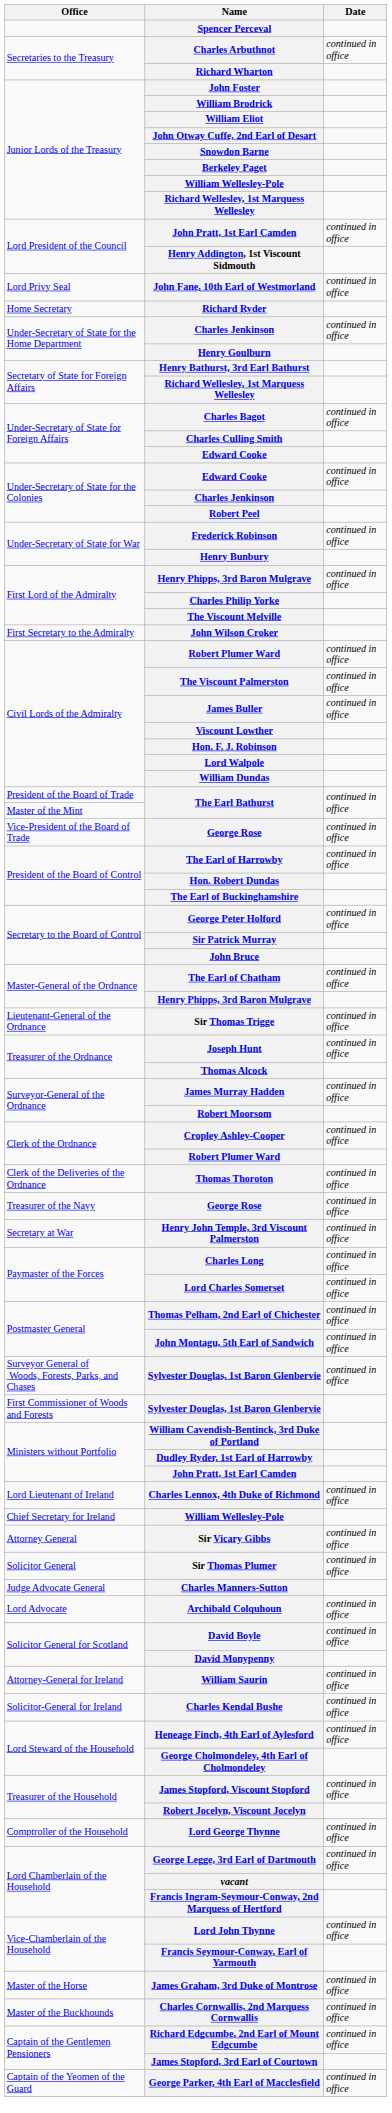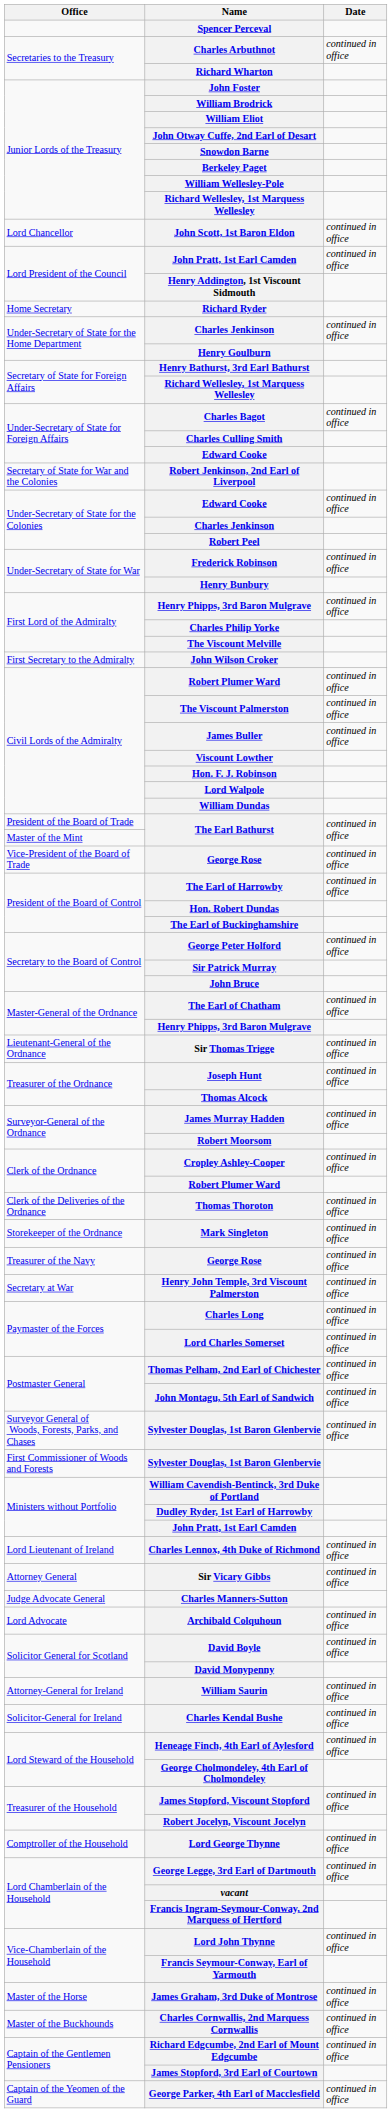 <table class="wikitable plainrowheaders sortable">
 <tr>
 <th class=unsortable>Office</th>
 <th class=unsortable>Name</th>
 <th>Date</th>
 </tr>
 <tr>
 <td></td>
 <th scope=row style="font-weight:bold;"><a href='#'>Spencer Perceval</a></th>
 <td></td>
 </tr>
 <tr>
 <td rowspan=2><a href='#'>Secretaries to the Treasury</a></td>
 <th scope=row><a href='#'>Charles Arbuthnot</a></th>
 <td><em>continued in office</em></td>
 </tr>
 <tr>
 <th scope=row><a href='#'>Richard Wharton</a></th>
 <td></td>
 </tr>
 <tr>
 <td rowspan=8><a href='#'>Junior Lords of the Treasury</a></td>
 <th scope=row><a href='#'>John Foster</a></th>
 <td></td>
 </tr>
 <tr>
 <th scope=row><a href='#'>William Brodrick</a></th>
 <td></td>
 </tr>
 <tr>
 <th scope=row><a href='#'>William Eliot</a></th>
 <td></td>
 </tr>
 <tr>
 <th scope=row><a href='#'>John Otway Cuffe, 2nd Earl of Desart</a></th>
 <td></td>
 </tr>
 <tr>
 <th scope=row><a href='#'>Snowdon Barne</a></th>
 <td></td>
 </tr>
 <tr>
 <th scope=row><a href='#'>Berkeley Paget</a></th>
 <td></td>
 </tr>
 <tr>
 <th scope=row><a href='#'>William Wellesley-Pole</a></th>
 <td></td>
 </tr>
 <tr>
 <th scope=row><a href='#'>Richard Wellesley, 1st Marquess Wellesley</a></th>
 <td></td>
 </tr>
 <tr>
+<td><a href='#'>Lord Chancellor</a></td>
+<th scope=row style="font-weight:bold;"><a href='#'>John Scott, 1st Baron Eldon</a></th>
+<td><em>continued in office</em></td>
+</tr>
+<tr>
 <td rowspan=2><a href='#'>Lord President of the Council</a></td>
 <th scope=row style="font-weight:bold;"><a href='#'>John Pratt, 1st Earl Camden</a></th>
 <td><em>continued in office</em></td>
 </tr>
 <tr>
 <th scope=row style="font-weight:bold;"><a href='#'>Henry Addington</a>, 1st Viscount Sidmouth</th>
 <td></td>
-</tr>
-<tr>
-<td><a href='#'>Lord Privy Seal</a></td>
-<th scope=row style="font-weight:bold;"><a href='#'>John Fane, 10th Earl of Westmorland</a></th>
-<td><em>continued in office</em></td>
 </tr>
 <tr>
 <td><a href='#'>Home Secretary</a></td>
 <th scope=row style="font-weight:bold;"><a href='#'>Richard Ryder</a></th>
 <td></td>
 </tr>
 <tr>
 <td rowspan=2><a href='#'>Under-Secretary of State for the Home Department</a></td>
 <th scope=row><a href='#'>Charles Jenkinson</a></th>
 <td><em>continued in office</em></td>
 </tr>
 <tr>
 <th scope=row><a href='#'>Henry Goulburn</a></th>
 <td></td>
 </tr>
 <tr>
 <td rowspan=2><a href='#'>Secretary of State for Foreign Affairs</a></td>
 <th scope=row style="font-weight:bold;"><a href='#'>Henry Bathurst, 3rd Earl Bathurst</a></th>
 <td></td>
 </tr>
 <tr>
 <th scope=row style="font-weight:bold;"><a href='#'>Richard Wellesley, 1st Marquess Wellesley</a></th>
 <td></td>
 </tr>
 <tr>
 <td rowspan=3><a href='#'>Under-Secretary of State for Foreign Affairs</a></td>
 <th scope=row><a href='#'>Charles Bagot</a></th>
 <td><em>continued in office</em></td>
 </tr>
 <tr>
 <th scope=row><a href='#'>Charles Culling Smith</a></th>
 <td></td>
 </tr>
 <tr>
 <th scope=row><a href='#'>Edward Cooke</a></th>
+<td></td>
+</tr>
+<tr>
+<td><a href='#'>Secretary of State for War and the Colonies</a></td>
+<th scope=row style="font-weight:bold;"><a href='#'>Robert Jenkinson, 2nd Earl of Liverpool</a></th>
 <td></td>
 </tr>
 <tr>
 <td rowspan=3><a href='#'>Under-Secretary of State for the Colonies</a></td>
 <th scope=row><a href='#'>Edward Cooke</a></th>
 <td><em>continued in office</em></td>
 </tr>
 <tr>
 <th scope=row><a href='#'>Charles Jenkinson</a></th>
 <td></td>
 </tr>
 <tr>
 <th scope=row><a href='#'>Robert Peel</a></th>
 <td></td>
 </tr>
 <tr>
 <td rowspan=2><a href='#'>Under-Secretary of State for War</a></td>
 <th scope=row><a href='#'>Frederick Robinson</a></th>
 <td><em>continued in office</em></td>
 </tr>
 <tr>
 <th scope=row><a href='#'>Henry Bunbury</a></th>
 <td></td>
 </tr>
 <tr>
 <td rowspan=3><a href='#'>First Lord of the Admiralty</a></td>
 <th scope=row style="font-weight:bold;"><a href='#'>Henry Phipps, 3rd Baron Mulgrave</a></th>
 <td><em>continued in office</em></td>
 </tr>
 <tr>
 <th scope=row style="font-weight:bold;"><a href='#'>Charles Philip Yorke</a></th>
 <td></td>
 </tr>
 <tr>
 <th scope=row style="font-weight:bold;"><a href='#'>The Viscount Melville</a></th>
 <td></td>
 </tr>
 <tr>
 <td><a href='#'>First Secretary to the Admiralty</a></td>
 <th scope=row><a href='#'>John Wilson Croker</a></th>
 <td></td>
 </tr>
 <tr>
 <td rowspan=7><a href='#'>Civil Lords of the Admiralty</a></td>
 <th scope=row><a href='#'>Robert Plumer Ward</a></th>
 <td><em>continued in office</em></td>
 </tr>
 <tr>
 <th scope=row><a href='#'>The Viscount Palmerston</a></th>
 <td><em>continued in office</em></td>
 </tr>
 <tr>
 <th scope=row><a href='#'>James Buller</a></th>
 <td><em>continued in office</em></td>
 </tr>
 <tr>
 <th scope=row><a href='#'>Viscount Lowther</a></th>
 <td></td>
 </tr>
 <tr>
 <th scope=row><a href='#'>Hon. F. J. Robinson</a></th>
 <td></td>
 </tr>
 <tr>
 <th scope=row><a href='#'>Lord Walpole</a></th>
 <td></td>
 </tr>
 <tr>
 <th scope=row><a href='#'>William Dundas</a></th>
 <td></td>
 </tr>
 <tr>
 <td><a href='#'>President of the Board of Trade</a></td>
 <th scope=row rowspan=2 style="font-weight:bold;"><a href='#'>The Earl Bathurst</a></th>
 <td rowspan=2><em>continued in office</em></td>
 </tr>
 <tr>
 <td><a href='#'>Master of the Mint</a></td>
 </tr>
 <tr>
 <td><a href='#'>Vice-President of the Board of Trade</a></td>
 <th scope=row><a href='#'>George Rose</a></th>
 <td><em>continued in office</em></td>
 </tr>
 <tr>
 <td rowspan=3><a href='#'>President of the Board of Control</a></td>
 <th scope=row><a href='#'>The Earl of Harrowby</a></th>
 <td><em>continued in office</em></td>
 </tr>
 <tr>
 <th scope=row><a href='#'>Hon. Robert Dundas</a></th>
 <td></td>
 </tr>
 <tr>
 <th scope=row><a href='#'>The Earl of Buckinghamshire</a></th>
 <td></td>
 </tr>
 <tr>
 <td rowspan=3><a href='#'>Secretary to the Board of Control</a></td>
 <th scope=row><a href='#'>George Peter Holford</a></th>
 <td><em>continued in office</em></td>
 </tr>
 <tr>
 <th scope=row><a href='#'>Sir Patrick Murray</a></th>
 <td></td>
 </tr>
 <tr>
 <th scope=row><a href='#'>John Bruce</a></th>
 <td></td>
 </tr>
 <tr>
 <td rowspan=2><a href='#'>Master-General of the Ordnance</a></td>
 <th scope=row style="font-weight:bold;"><a href='#'>The Earl of Chatham</a></th>
 <td><em>continued in office</em></td>
 </tr>
 <tr>
 <th scope=row style="font-weight:bold;"><a href='#'>Henry Phipps, 3rd Baron Mulgrave</a></th>
 <td></td>
 </tr>
 <tr>
 <td><a href='#'>Lieutenant-General of the Ordnance</a></td>
 <th scope=row>Sir <a href='#'>Thomas Trigge</a></th>
 <td><em>continued in office</em></td>
 </tr>
 <tr>
 <td rowspan=2><a href='#'>Treasurer of the Ordnance</a></td>
 <th scope=row><a href='#'>Joseph Hunt</a></th>
 <td><em>continued in office</em></td>
 </tr>
 <tr>
 <th scope=row><a href='#'>Thomas Alcock</a></th>
 <td></td>
 </tr>
 <tr>
 <td rowspan=2><a href='#'>Surveyor-General of the Ordnance</a></td>
 <th scope=row><a href='#'>James Murray Hadden</a></th>
 <td><em>continued in office</em></td>
 </tr>
 <tr>
 <th scope=row><a href='#'>Robert Moorsom</a></th>
 <td></td>
 </tr>
 <tr>
 <td rowspan=2><a href='#'>Clerk of the Ordnance</a></td>
 <th scope=row><a href='#'>Cropley Ashley-Cooper</a></th>
 <td><em>continued in office</em></td>
 </tr>
 <tr>
 <th scope=row><a href='#'>Robert Plumer Ward</a></th>
 <td></td>
 </tr>
 <tr>
 <td><a href='#'>Clerk of the Deliveries of the Ordnance</a></td>
 <th scope=row><a href='#'>Thomas Thoroton</a></th>
 <td><em>continued in office</em></td>
 </tr>
 <tr>
+<td><a href='#'>Storekeeper of the Ordnance</a></td>
+<th scope=row><a href='#'>Mark Singleton</a></th>
+<td><em>continued in office</em></td>
+</tr>
+<tr>
 <td><a href='#'>Treasurer of the Navy</a></td>
 <th scope=row><a href='#'>George Rose</a></th>
 <td><em>continued in office</em></td>
 </tr>
 <tr>
 <td><a href='#'>Secretary at War</a></td>
 <th scope=row><a href='#'>Henry John Temple, 3rd Viscount Palmerston</a></th>
 <td><em>continued in office</em></td>
 </tr>
 <tr>
 <td rowspan=2><a href='#'>Paymaster of the Forces</a></td>
 <th scope=row><a href='#'>Charles Long</a></th>
 <td><em>continued in office</em></td>
 </tr>
 <tr>
 <th scope=row><a href='#'>Lord Charles Somerset</a></th>
 <td><em>continued in office</em></td>
 </tr>
 <tr>
 <td rowspan=2><a href='#'>Postmaster General</a></td>
 <th scope=row><a href='#'>Thomas Pelham, 2nd Earl of Chichester</a></th>
 <td><em>continued in office</em></td>
 </tr>
 <tr>
 <th scope=row><a href='#'>John Montagu, 5th Earl of Sandwich</a></th>
 <td><em>continued in office</em></td>
 </tr>
 <tr>
 <td><a href='#'>Surveyor General of <br> Woods, Forests, Parks, and Chases</a></td>
 <th scope=row><a href='#'>Sylvester Douglas, 1st Baron Glenbervie</a></th>
 <td><em>continued in office</em></td>
 </tr>
 <tr>
 <td><a href='#'>First Commissioner of Woods and Forests</a></td>
 <th scope=row><a href='#'>Sylvester Douglas, 1st Baron Glenbervie</a></th>
 <td></td>
 </tr>
 <tr>
 <td rowspan=3><a href='#'>Ministers without Portfolio</a></td>
 <th scope=row style="font-weight:bold;"><a href='#'>William Cavendish-Bentinck, 3rd Duke of Portland</a></th>
 <td></td>
 </tr>
 <tr>
 <th scope=row style="font-weight:bold;"><a href='#'>Dudley Ryder, 1st Earl of Harrowby</a></th>
 <td></td>
 </tr>
 <tr>
 <th scope=row style="font-weight:bold;"><a href='#'>John Pratt, 1st Earl Camden</a></th>
 <td></td>
 </tr>
 <tr>
 <td><a href='#'>Lord Lieutenant of Ireland</a></td>
 <th scope=row><a href='#'>Charles Lennox, 4th Duke of Richmond</a></th>
 <td><em>continued in office</em></td>
 </tr>
 <tr>
-<td><a href='#'>Chief Secretary for Ireland</a></td>
-<th scope=row><a href='#'>William Wellesley-Pole</a></th>
-<td></td>
-</tr>
-<tr>
 <td><a href='#'>Attorney General</a></td>
 <th scope=row>Sir <a href='#'>Vicary Gibbs</a></th>
-<td><em>continued in office</em></td>
-</tr>
-<tr>
-<td><a href='#'>Solicitor General</a></td>
-<th scope=row>Sir <a href='#'>Thomas Plumer</a></th>
 <td><em>continued in office</em></td>
 </tr>
 <tr>
 <td><a href='#'>Judge Advocate General</a></td>
 <th scope=row><a href='#'>Charles Manners-Sutton</a></th>
 <td></td>
 </tr>
 <tr>
 <td><a href='#'>Lord Advocate</a></td>
 <th scope=row><a href='#'>Archibald Colquhoun</a></th>
 <td><em>continued in office</em></td>
 </tr>
 <tr>
 <td rowspan=2><a href='#'>Solicitor General for Scotland</a></td>
 <th scope=row><a href='#'>David Boyle</a></th>
 <td><em>continued in office</em></td>
 </tr>
 <tr>
 <th scope=row><a href='#'>David Monypenny</a></th>
 <td></td>
 </tr>
 <tr>
 <td><a href='#'>Attorney-General for Ireland</a></td>
 <th scope=row><a href='#'>William Saurin</a></th>
 <td><em>continued in office</em></td>
 </tr>
 <tr>
 <td><a href='#'>Solicitor-General for Ireland</a></td>
 <th scope=row><a href='#'>Charles Kendal Bushe</a></th>
 <td><em>continued in office</em></td>
 </tr>
 <tr>
 <td rowspan=2><a href='#'>Lord Steward of the Household</a></td>
 <th scope=row><a href='#'>Heneage Finch, 4th Earl of Aylesford</a></th>
 <td><em>continued in office</em></td>
 </tr>
 <tr>
 <th scope=row><a href='#'>George Cholmondeley, 4th Earl of Cholmondeley</a></th>
 <td></td>
 </tr>
 <tr>
 <td rowspan=2><a href='#'>Treasurer of the Household</a></td>
 <th scope=row><a href='#'>James Stopford, Viscount Stopford</a></th>
 <td><em>continued in office</em></td>
 </tr>
 <tr>
 <th scope=row><a href='#'>Robert Jocelyn, Viscount Jocelyn</a></th>
 <td></td>
 </tr>
 <tr>
 <td><a href='#'>Comptroller of the Household</a></td>
 <th scope=row><a href='#'>Lord George Thynne</a></th>
 <td><em>continued in office</em></td>
 </tr>
 <tr>
 <td rowspan=3><a href='#'>Lord Chamberlain of the Household</a></td>
 <th scope=row><a href='#'>George Legge, 3rd Earl of Dartmouth</a></th>
 <td><em>continued in office</em></td>
 </tr>
 <tr>
 <th scope=row><em>vacant</em></th>
 <td></td>
 </tr>
 <tr>
 <th scope=row><a href='#'>Francis Ingram-Seymour-Conway, 2nd Marquess of Hertford</a></th>
 <td></td>
 </tr>
 <tr>
 <td rowspan=2><a href='#'>Vice-Chamberlain of the Household</a></td>
 <th scope=row><a href='#'>Lord John Thynne</a></th>
 <td><em>continued in office</em></td>
 </tr>
 <tr>
 <th scope=row><a href='#'>Francis Seymour-Conway, Earl of Yarmouth</a></th>
 <td></td>
 </tr>
 <tr>
 <td><a href='#'>Master of the Horse</a></td>
 <th scope=row><a href='#'>James Graham, 3rd Duke of Montrose</a></th>
 <td><em>continued in office</em></td>
 </tr>
 <tr>
 <td><a href='#'>Master of the Buckhounds</a></td>
 <th scope=row><a href='#'>Charles Cornwallis, 2nd Marquess Cornwallis</a></th>
 <td><em>continued in office</em></td>
 </tr>
 <tr>
 <td rowspan=2><a href='#'>Captain of the Gentlemen Pensioners</a></td>
 <th scope=row><a href='#'>Richard Edgcumbe, 2nd Earl of Mount Edgcumbe</a></th>
 <td><em>continued in office</em></td>
 </tr>
 <tr>
 <th scope=row><a href='#'>James Stopford, 3rd Earl of Courtown</a></th>
 <td></td>
 </tr>
 <tr>
 <td><a href='#'>Captain of the Yeomen of the Guard</a></td>
 <th scope=row><a href='#'>George Parker, 4th Earl of Macclesfield</a></th>
 <td><em>continued in office</em></td>
 </tr>
 </table>
